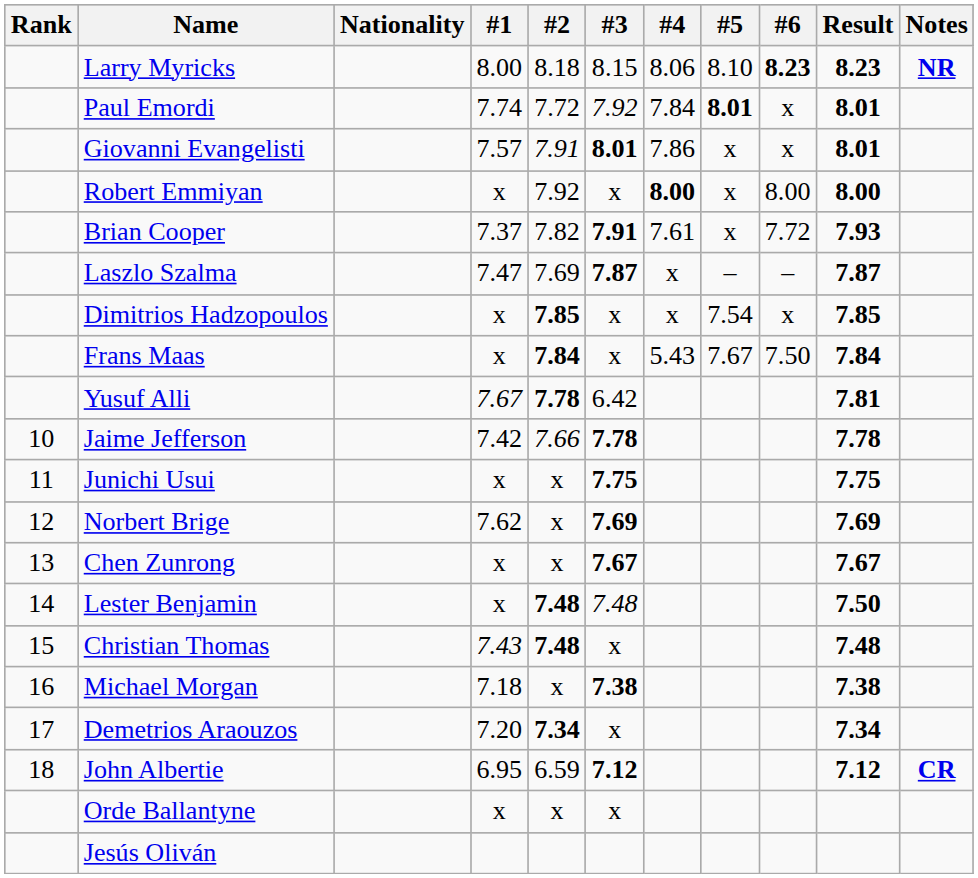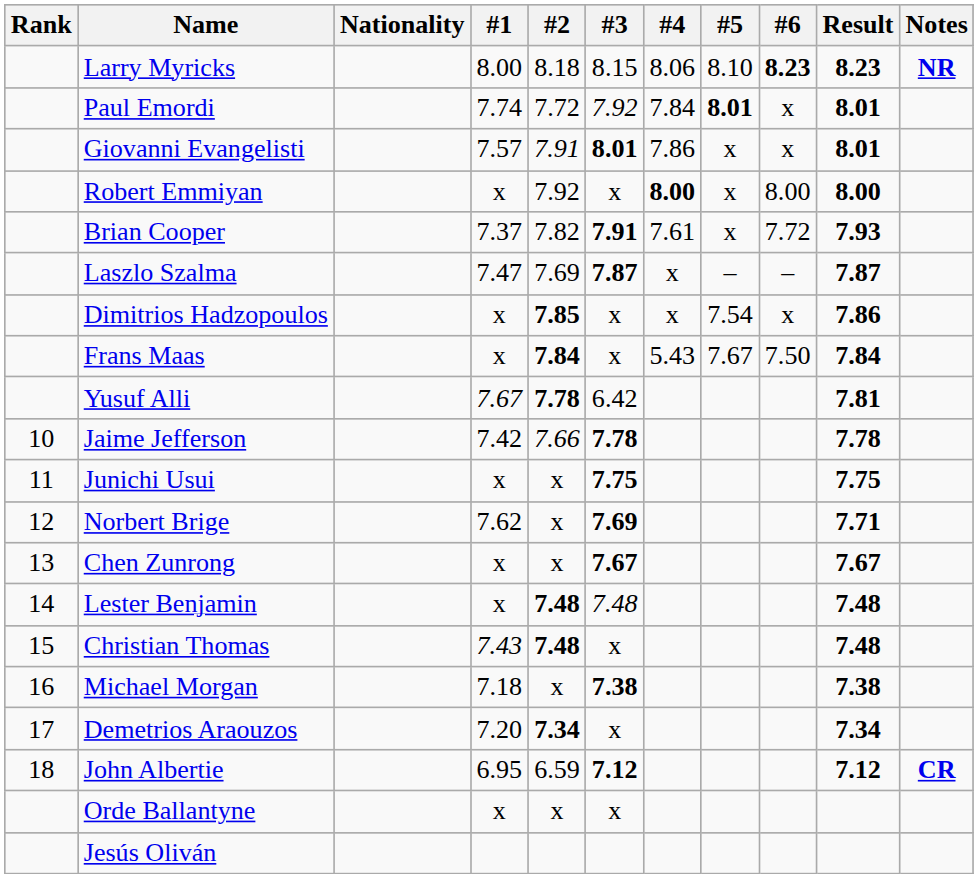 <table class="wikitable sortable" style="text-align:center">
 <tr>
 <th>Rank</th>
 <th>Name</th>
 <th>Nationality</th>
 <th>#1</th>
 <th>#2</th>
 <th>#3</th>
 <th>#4</th>
 <th>#5</th>
 <th>#6</th>
 <th>Result</th>
 <th>Notes</th>
 </tr>
 <tr>
 <td></td>
 <td align="left"><a href='#'>Larry Myricks</a></td>
 <td align=left></td>
 <td>8.00</td>
 <td>8.18</td>
 <td>8.15</td>
 <td>8.06</td>
 <td>8.10</td>
 <td><strong>8.23</strong></td>
 <td><strong>8.23</strong></td>
 <td><strong><a href='#'>NR</a></strong></td>
 </tr>
 <tr>
 <td></td>
 <td align="left"><a href='#'>Paul Emordi</a></td>
 <td align=left></td>
 <td>7.74</td>
 <td>7.72</td>
 <td><em>7.92</em></td>
 <td>7.84</td>
 <td><strong>8.01</strong></td>
 <td>x</td>
 <td><strong>8.01</strong></td>
 <td></td>
 </tr>
 <tr>
 <td></td>
 <td align="left"><a href='#'>Giovanni Evangelisti</a></td>
 <td align=left></td>
 <td>7.57</td>
 <td><em>7.91</em></td>
 <td><strong>8.01</strong></td>
 <td>7.86</td>
 <td>x</td>
 <td>x</td>
 <td><strong>8.01</strong></td>
 <td></td>
 </tr>
 <tr>
 <td></td>
 <td align="left"><a href='#'>Robert Emmiyan</a></td>
 <td align=left></td>
 <td>x</td>
 <td>7.92</td>
 <td>x</td>
 <td><strong>8.00</strong></td>
 <td>x</td>
 <td>8.00</td>
 <td><strong>8.00</strong></td>
 <td></td>
 </tr>
 <tr>
 <td></td>
 <td align="left"><a href='#'>Brian Cooper</a></td>
 <td align=left></td>
 <td>7.37</td>
 <td>7.82</td>
 <td><strong>7.91</strong></td>
 <td>7.61</td>
 <td>x</td>
 <td>7.72</td>
 <td><strong>7.93</strong></td>
 <td></td>
 </tr>
 <tr>
 <td></td>
 <td align="left"><a href='#'>Laszlo Szalma</a></td>
 <td align=left></td>
 <td>7.47</td>
 <td>7.69</td>
 <td><strong>7.87</strong></td>
 <td>x</td>
 <td>–</td>
 <td>–</td>
 <td><strong>7.87</strong></td>
 <td></td>
 </tr>
 <tr>
 <td></td>
 <td align="left"><a href='#'>Dimitrios Hadzopoulos</a></td>
 <td align=left></td>
 <td>x</td>
 <td><strong>7.85</strong></td>
 <td>x</td>
 <td>x</td>
 <td>7.54</td>
 <td>x</td>
-<td><strong>7.85</strong></td>
+<td><strong>7.86</strong></td>
 <td></td>
 </tr>
 <tr>
 <td></td>
 <td align="left"><a href='#'>Frans Maas</a></td>
 <td align=left></td>
 <td>x</td>
 <td><strong>7.84</strong></td>
 <td>x</td>
 <td>5.43</td>
 <td>7.67</td>
 <td>7.50</td>
 <td><strong>7.84</strong></td>
 <td></td>
 </tr>
 <tr>
 <td></td>
 <td align="left"><a href='#'>Yusuf Alli</a></td>
 <td align=left></td>
 <td><em>7.67</em></td>
 <td><strong>7.78</strong></td>
 <td>6.42</td>
 <td></td>
 <td></td>
 <td></td>
 <td><strong>7.81</strong></td>
 <td></td>
 </tr>
 <tr>
 <td>10</td>
 <td align="left"><a href='#'>Jaime Jefferson</a></td>
 <td align=left></td>
 <td>7.42</td>
 <td><em>7.66</em></td>
 <td><strong>7.78</strong></td>
 <td></td>
 <td></td>
 <td></td>
 <td><strong>7.78</strong></td>
 <td></td>
 </tr>
 <tr>
 <td>11</td>
 <td align="left"><a href='#'>Junichi Usui</a></td>
 <td align=left></td>
 <td>x</td>
 <td>x</td>
 <td><strong>7.75</strong></td>
 <td></td>
 <td></td>
 <td></td>
 <td><strong>7.75</strong></td>
 <td></td>
 </tr>
 <tr>
 <td>12</td>
 <td align="left"><a href='#'>Norbert Brige</a></td>
 <td align=left></td>
 <td>7.62</td>
 <td>x</td>
 <td><strong>7.69</strong></td>
 <td></td>
 <td></td>
 <td></td>
-<td><strong>7.69</strong></td>
+<td><strong>7.71</strong></td>
 <td></td>
 </tr>
 <tr>
 <td>13</td>
 <td align="left"><a href='#'>Chen Zunrong</a></td>
 <td align=left></td>
 <td>x</td>
 <td>x</td>
 <td><strong>7.67</strong></td>
 <td></td>
 <td></td>
 <td></td>
 <td><strong>7.67</strong></td>
 <td></td>
 </tr>
 <tr>
 <td>14</td>
 <td align="left"><a href='#'>Lester Benjamin</a></td>
 <td align=left></td>
 <td>x</td>
 <td><strong>7.48</strong></td>
 <td><em>7.48</em></td>
 <td></td>
 <td></td>
 <td></td>
-<td><strong>7.50</strong></td>
+<td><strong>7.48</strong></td>
 <td></td>
 </tr>
 <tr>
 <td>15</td>
 <td align="left"><a href='#'>Christian Thomas</a></td>
 <td align=left></td>
 <td><em>7.43</em></td>
 <td><strong>7.48</strong></td>
 <td>x</td>
 <td></td>
 <td></td>
 <td></td>
 <td><strong>7.48</strong></td>
 <td></td>
 </tr>
 <tr>
 <td>16</td>
 <td align="left"><a href='#'>Michael Morgan</a></td>
 <td align=left></td>
 <td>7.18</td>
 <td>x</td>
 <td><strong>7.38</strong></td>
 <td></td>
 <td></td>
 <td></td>
 <td><strong>7.38</strong></td>
 <td></td>
 </tr>
 <tr>
 <td>17</td>
 <td align="left"><a href='#'>Demetrios Araouzos</a></td>
 <td align=left></td>
 <td>7.20</td>
 <td><strong>7.34</strong></td>
 <td>x</td>
 <td></td>
 <td></td>
 <td></td>
 <td><strong>7.34</strong></td>
 <td></td>
 </tr>
 <tr>
 <td>18</td>
 <td align="left"><a href='#'>John Albertie</a></td>
 <td align=left></td>
 <td>6.95</td>
 <td>6.59</td>
 <td><strong>7.12</strong></td>
 <td></td>
 <td></td>
 <td></td>
 <td><strong>7.12</strong></td>
 <td><strong><a href='#'>CR</a></strong></td>
 </tr>
 <tr>
 <td></td>
 <td align="left"><a href='#'>Orde Ballantyne</a></td>
 <td align=left></td>
 <td>x</td>
 <td>x</td>
 <td>x</td>
 <td></td>
 <td></td>
 <td></td>
 <td><strong></strong></td>
 <td></td>
 </tr>
 <tr>
 <td></td>
 <td align="left"><a href='#'>Jesús Oliván</a></td>
 <td align=left></td>
 <td></td>
 <td></td>
 <td></td>
 <td></td>
 <td></td>
 <td></td>
 <td><strong></strong></td>
 <td></td>
 </tr>
 </table>
